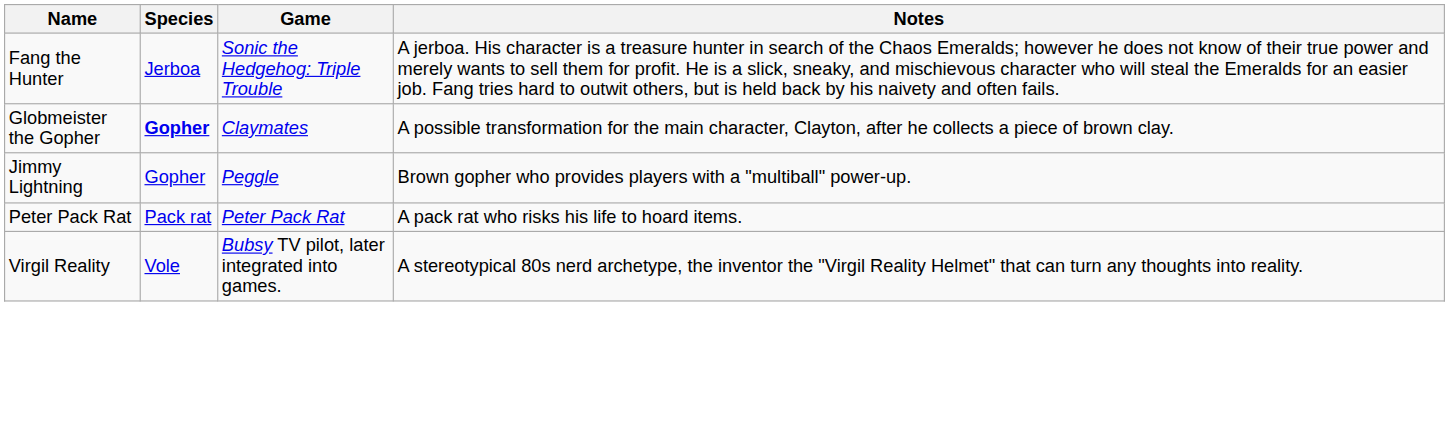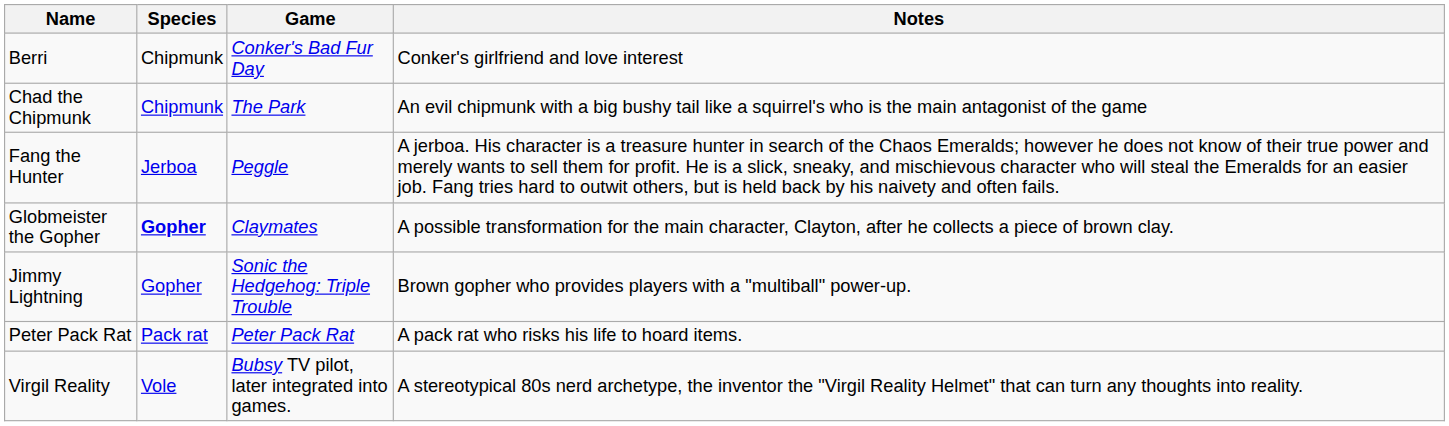 <table class="wikitable sortable" style="width:100%;">
 <tr>
 <th style=>Name</th>
 <th>Species</th>
 <th>Game</th>
 <th style="width:73%;">Notes</th>
 </tr>
 <tr>
+<td>Berri</td>
+<td>Chipmunk</td>
+<td><em><a href='#'>Conker's Bad Fur Day</a></em></td>
+<td>Conker's girlfriend and love interest</td>
+</tr>
+<tr>
+<td>Chad the Chipmunk</td>
+<td><a href='#'>Chipmunk</a></td>
+<td><em><a href='#'>The Park</a></em></td>
+<td>An evil chipmunk with a big bushy tail like a squirrel's who is the main antagonist of the game</td>
+</tr>
+<tr>
 <td>Fang the Hunter</td>
 <td><a href='#'>Jerboa</a></td>
-<td><em><a href='#'>Sonic the Hedgehog: Triple Trouble</a></em></td>
+<td><em><a href='#'>Peggle</a></em></td>
 <td>A jerboa. His character is a treasure hunter in search of the Chaos Emeralds; however he does not know of their true power and merely wants to sell them for profit. He is a slick, sneaky, and mischievous character who will steal the Emeralds for an easier job. Fang tries hard to outwit others, but is held back by his naivety and often fails.</td>
 </tr>
 <tr>
 <td>Globmeister the Gopher</td>
 <td><strong><a href='#'>Gopher</a></strong></td>
 <td><em><a href='#'>Claymates</a></em></td>
 <td>A possible transformation for the main character, Clayton, after he collects a piece of brown clay.</td>
 </tr>
 <tr>
 <td>Jimmy Lightning</td>
 <td><a href='#'>Gopher</a></td>
-<td><em><a href='#'>Peggle</a></em></td>
+<td><em><a href='#'>Sonic the Hedgehog: Triple Trouble</a></em></td>
 <td>Brown gopher who provides players with a "multiball" power-up.</td>
 </tr>
 <tr>
 <td>Peter Pack Rat</td>
 <td><a href='#'>Pack rat</a></td>
 <td><em><a href='#'>Peter Pack Rat</a></em></td>
 <td>A pack rat who risks his life to hoard items.</td>
 </tr>
 <tr>
 <td>Virgil Reality</td>
 <td><a href='#'>Vole</a></td>
 <td><em><a href='#'>Bubsy</a></em> TV pilot, later integrated into games.</td>
 <td>A stereotypical 80s nerd archetype, the inventor the "Virgil Reality Helmet" that can turn any thoughts into reality.</td>
 </tr>
 </table>
